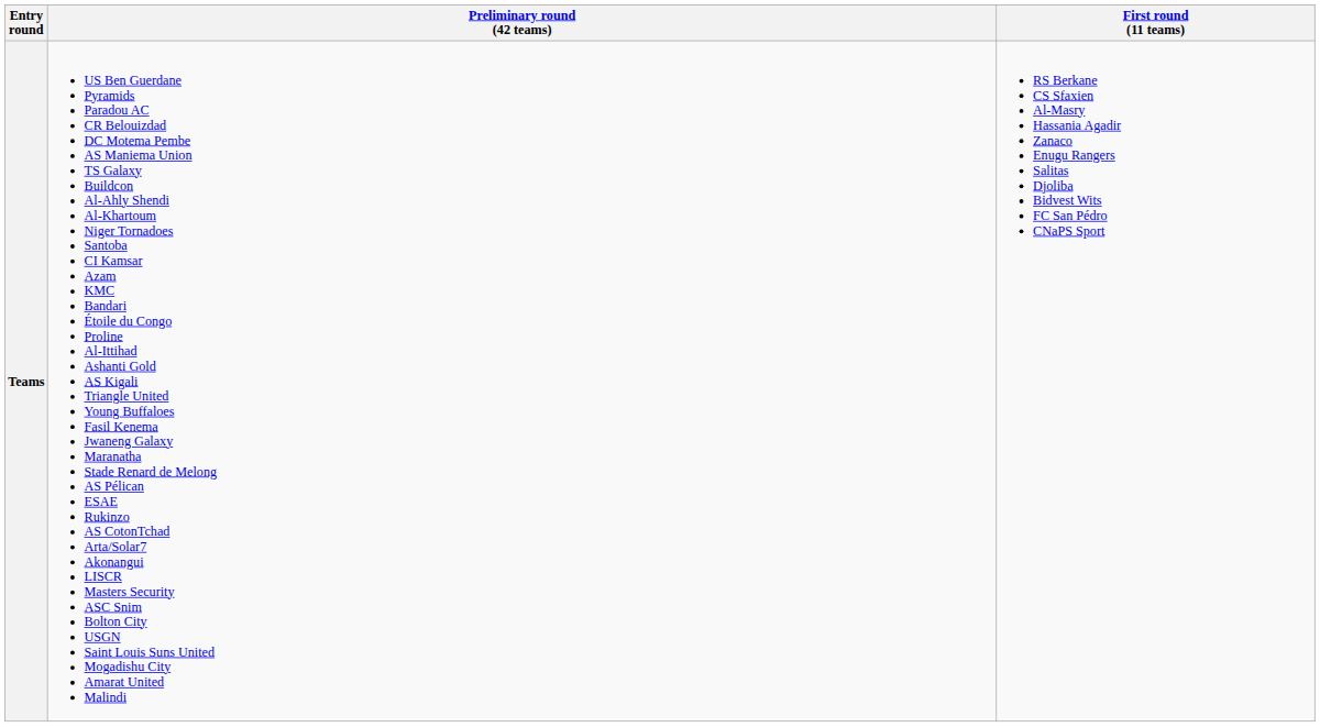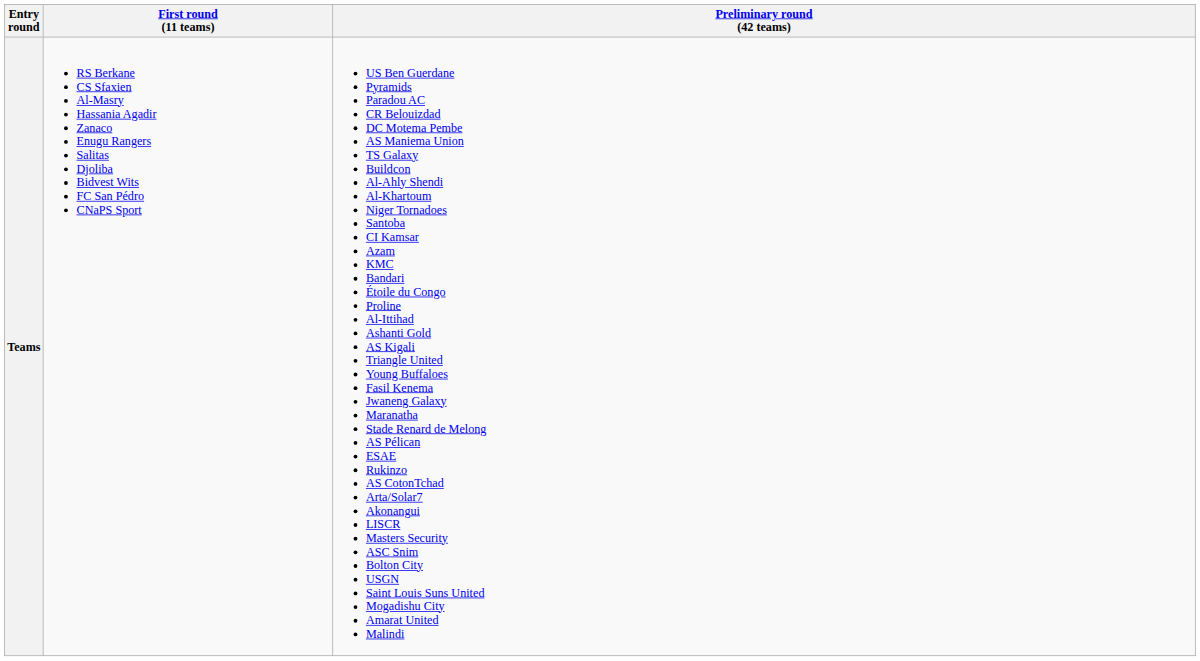 <table class="wikitable">
 <tr>
 <th>Entry round</th>
+<th width=25%><a href='#'>First round</a><br>(11 teams)</th>
 <th width=75%><a href='#'>Preliminary round</a><br>(42 teams)</th>
-<th width=25%><a href='#'>First round</a><br>(11 teams)</th>
 </tr>
 <tr>
 <th>Teams</th>
+<td valign=top><br><ul><li> <a href='#'>RS Berkane</a> </li><li> <a href='#'>CS Sfaxien</a> </li><li> <a href='#'>Al-Masry</a> </li><li> <a href='#'>Hassania Agadir</a> </li><li> <a href='#'>Zanaco</a> </li><li> <a href='#'>Enugu Rangers</a> </li><li> <a href='#'>Salitas</a> </li><li> <a href='#'>Djoliba</a> </li><li> <a href='#'>Bidvest Wits</a></li><li> <a href='#'>FC San Pédro</a></li><li> <a href='#'>CNaPS Sport</a></li></ul></td>
 <td valign=top><br><ul><li> <a href='#'>US Ben Guerdane</a></li><li> <a href='#'>Pyramids</a></li><li> <a href='#'>Paradou AC</a></li><li> <a href='#'>CR Belouizdad</a></li><li> <a href='#'>DC Motema Pembe</a></li><li> <a href='#'>AS Maniema Union</a></li><li> <a href='#'>TS Galaxy</a></li><li> <a href='#'>Buildcon</a></li><li> <a href='#'>Al-Ahly Shendi</a></li><li> <a href='#'>Al-Khartoum</a></li><li> <a href='#'>Niger Tornadoes</a></li><li> <a href='#'>Santoba</a></li><li> <a href='#'>CI Kamsar</a></li><li> <a href='#'>Azam</a></li><li> <a href='#'>KMC</a></li><li> <a href='#'>Bandari</a></li><li> <a href='#'>Étoile du Congo</a></li><li> <a href='#'>Proline</a></li><li> <a href='#'>Al-Ittihad</a></li><li> <a href='#'>Ashanti Gold</a></li><li> <a href='#'>AS Kigali</a></li><li> <a href='#'>Triangle United</a></li><li> <a href='#'>Young Buffaloes</a></li><li> <a href='#'>Fasil Kenema</a></li><li> <a href='#'>Jwaneng Galaxy</a></li><li> <a href='#'>Maranatha</a></li><li> <a href='#'>Stade Renard de Melong</a></li><li> <a href='#'>AS Pélican</a></li><li> <a href='#'>ESAE</a></li><li> <a href='#'>Rukinzo</a></li><li> <a href='#'>AS CotonTchad</a></li><li> <a href='#'>Arta/Solar7</a></li><li> <a href='#'>Akonangui</a></li><li> <a href='#'>LISCR</a></li><li> <a href='#'>Masters Security</a></li><li> <a href='#'>ASC Snim</a></li><li> <a href='#'>Bolton City</a></li><li> <a href='#'>USGN</a></li><li> <a href='#'>Saint Louis Suns United</a></li><li> <a href='#'>Mogadishu City</a></li><li> <a href='#'>Amarat United</a></li><li> <a href='#'>Malindi</a></li></ul></td>
-<td valign=top><br><ul><li> <a href='#'>RS Berkane</a> </li><li> <a href='#'>CS Sfaxien</a> </li><li> <a href='#'>Al-Masry</a> </li><li> <a href='#'>Hassania Agadir</a> </li><li> <a href='#'>Zanaco</a> </li><li> <a href='#'>Enugu Rangers</a> </li><li> <a href='#'>Salitas</a> </li><li> <a href='#'>Djoliba</a> </li><li> <a href='#'>Bidvest Wits</a></li><li> <a href='#'>FC San Pédro</a></li><li> <a href='#'>CNaPS Sport</a></li></ul></td>
 </tr>
 </table>
